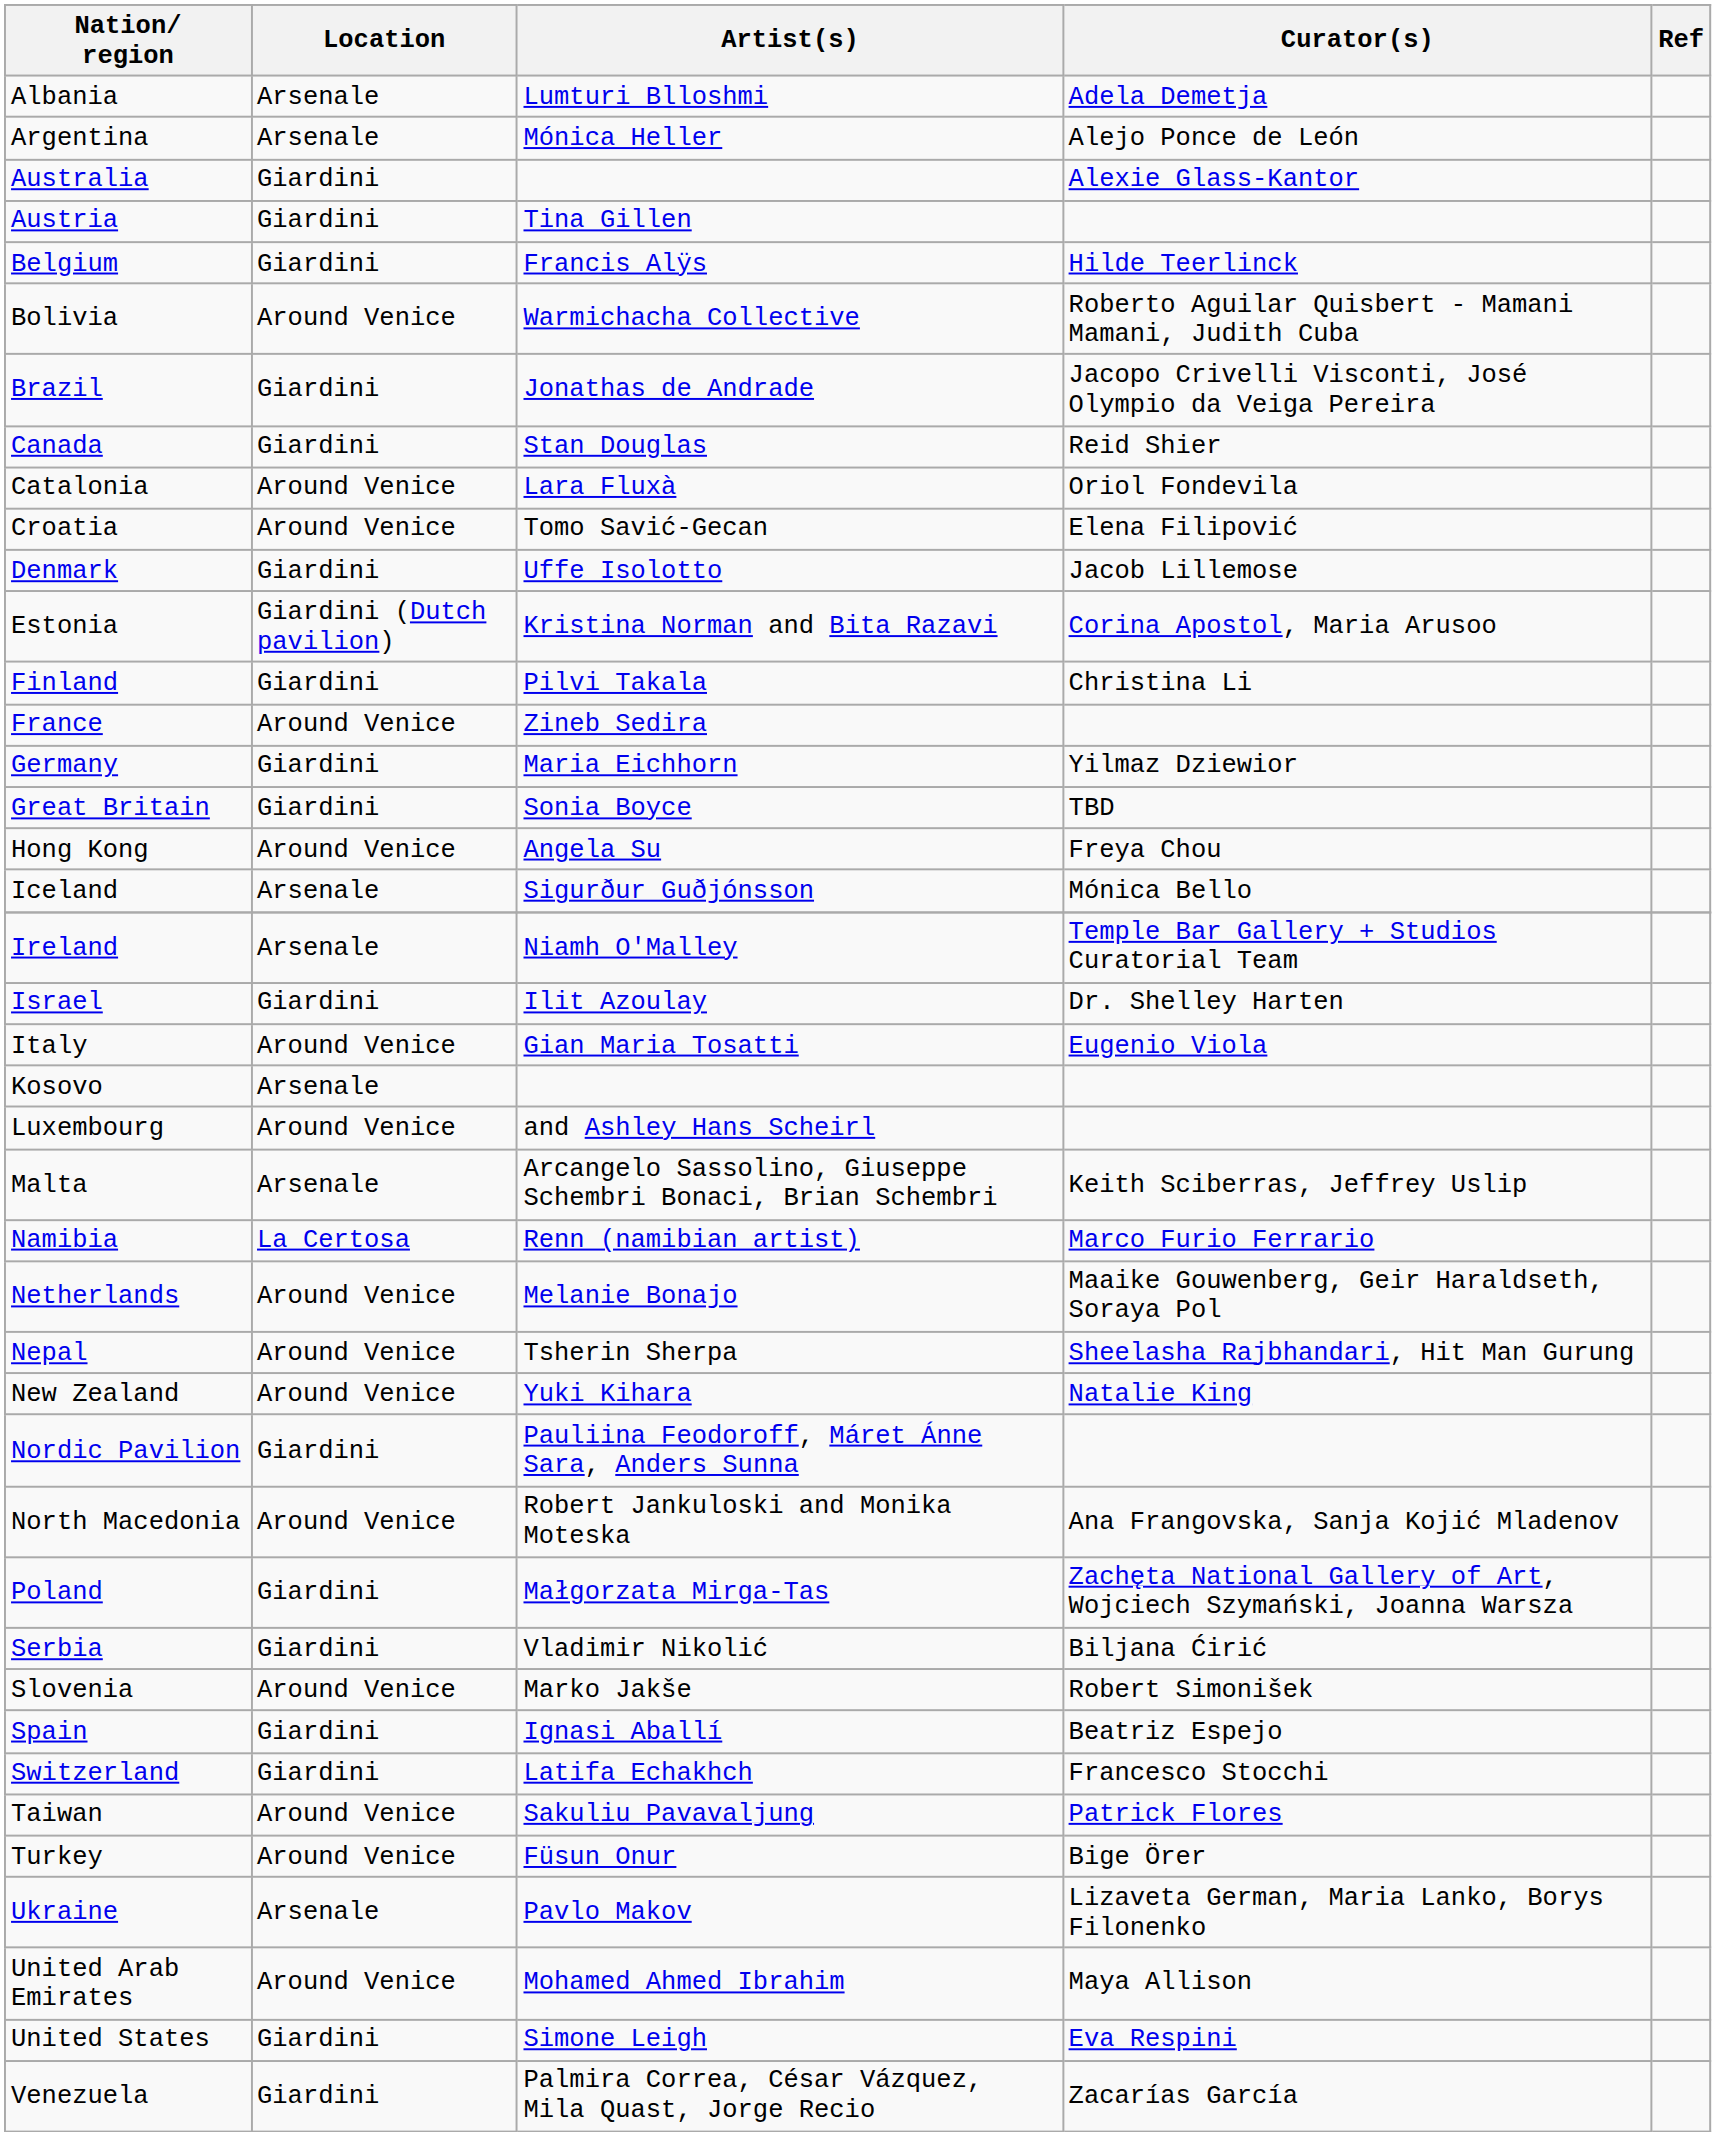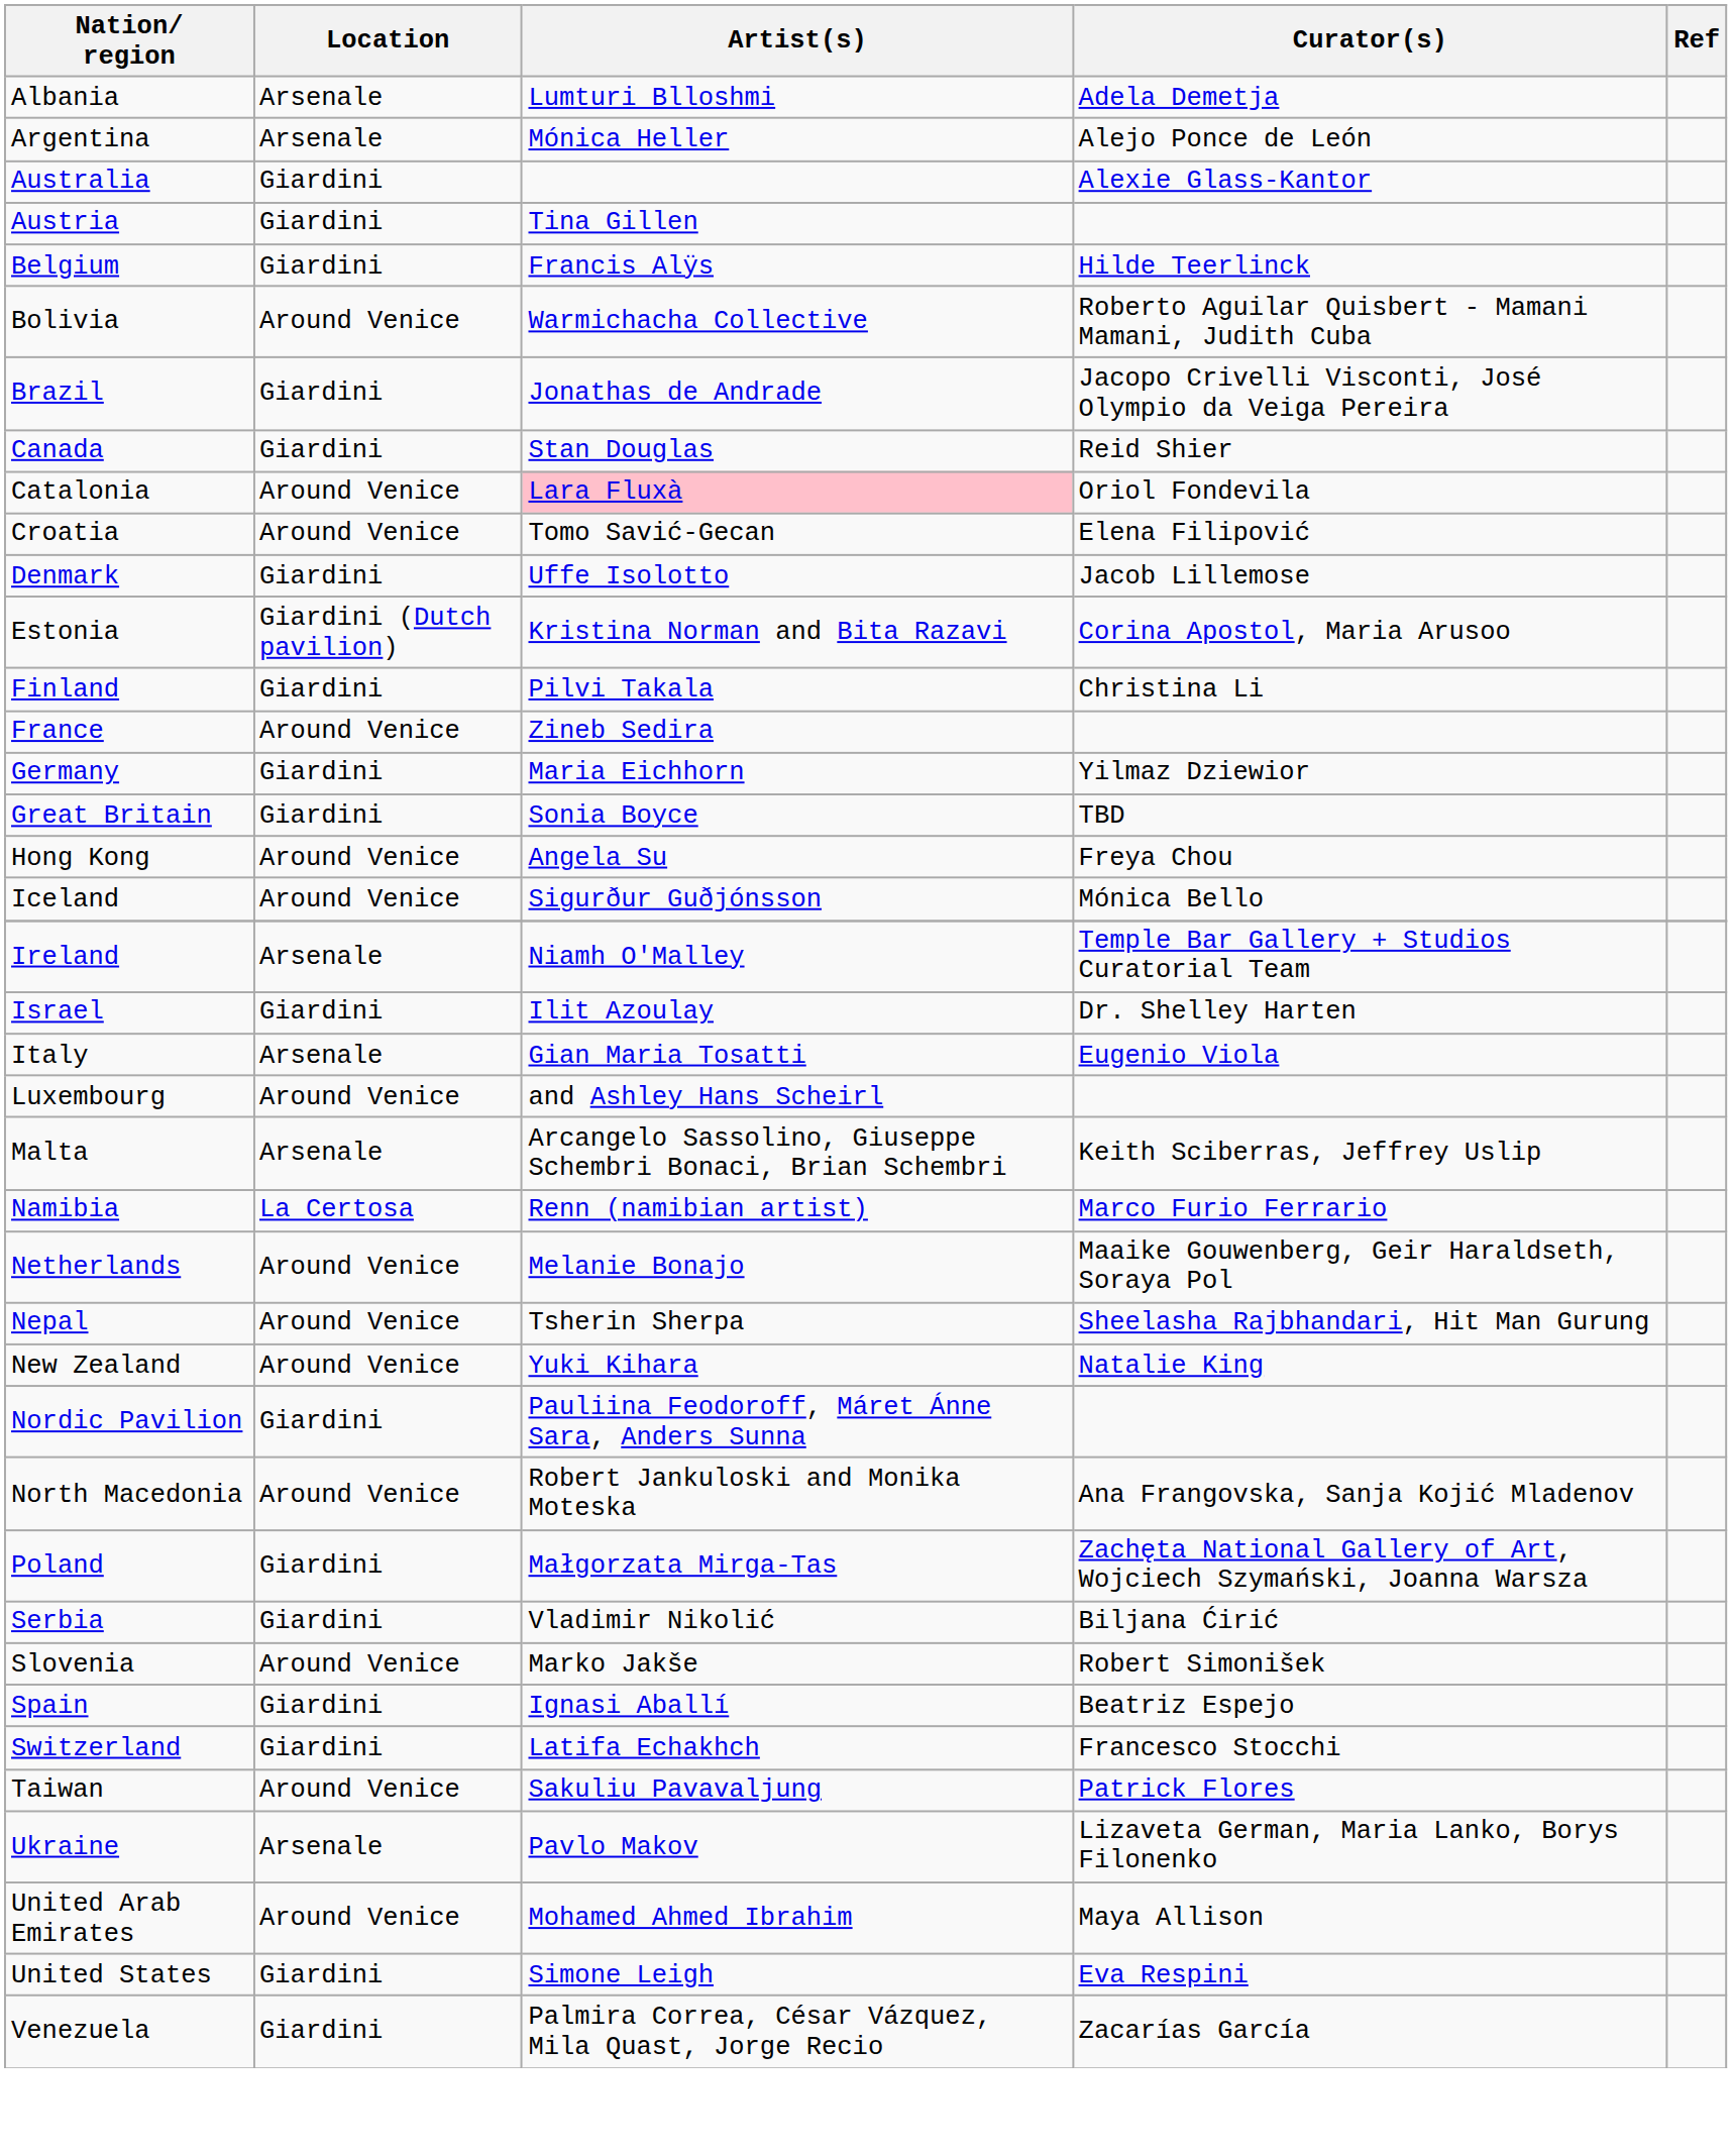 <table class="wikitable sortable">
 <tr>
 <th>Nation/<br>region</th>
 <th>Location</th>
 <th>Artist(s)</th>
 <th>Curator(s)</th>
 <th class=unsortable>Ref</th>
 </tr>
 <tr>
 <td>Albania</td>
 <td>Arsenale</td>
 <td><a href='#'>Lumturi Blloshmi</a></td>
 <td><a href='#'>Adela Demetja</a></td>
 <td></td>
 </tr>
 <tr>
 <td>Argentina</td>
 <td>Arsenale</td>
 <td><a href='#'>Mónica Heller</a></td>
 <td>Alejo Ponce de León</td>
 <td></td>
 </tr>
 <tr>
 <td><a href='#'>Australia</a></td>
 <td>Giardini</td>
 <td></td>
 <td><a href='#'>Alexie Glass-Kantor</a></td>
 <td></td>
 </tr>
 <tr>
 <td><a href='#'>Austria</a></td>
 <td>Giardini</td>
 <td><a href='#'>Tina Gillen</a></td>
 <td></td>
 <td></td>
 </tr>
 <tr>
 <td><a href='#'>Belgium</a></td>
 <td>Giardini</td>
 <td><a href='#'>Francis Alÿs</a></td>
 <td><a href='#'>Hilde Teerlinck</a></td>
 <td></td>
 </tr>
 <tr>
 <td>Bolivia</td>
 <td>Around Venice</td>
 <td><a href='#'>Warmichacha Collective</a></td>
 <td>Roberto Aguilar Quisbert - Mamani Mamani, Judith Cuba</td>
 <td></td>
 </tr>
 <tr>
 <td><a href='#'>Brazil</a></td>
 <td>Giardini</td>
 <td><a href='#'>Jonathas de Andrade</a></td>
 <td>Jacopo Crivelli Visconti, José Olympio da Veiga Pereira</td>
 <td></td>
 </tr>
 <tr>
 <td><a href='#'>Canada</a></td>
 <td>Giardini</td>
 <td><a href='#'>Stan Douglas</a></td>
 <td>Reid Shier</td>
 <td></td>
 </tr>
 <tr>
 <td>Catalonia</td>
 <td>Around Venice</td>
-<td><a href='#'>Lara Fluxà</a></td>
+<td style="background: pink;"><a href='#'>Lara Fluxà</a></td>
 <td>Oriol Fondevila</td>
 <td></td>
 </tr>
 <tr>
 <td>Croatia</td>
 <td>Around Venice</td>
 <td>Tomo Savić-Gecan</td>
 <td>Elena Filipović</td>
 <td></td>
 </tr>
 <tr>
 <td><a href='#'>Denmark</a></td>
 <td>Giardini</td>
 <td><a href='#'>Uffe Isolotto</a></td>
 <td>Jacob Lillemose</td>
 <td></td>
 </tr>
 <tr>
 <td>Estonia</td>
 <td>Giardini (<a href='#'>Dutch pavilion</a>)</td>
 <td><a href='#'>Kristina Norman</a> and <a href='#'>Bita Razavi</a></td>
 <td><a href='#'>Corina Apostol</a>, Maria Arusoo</td>
 <td></td>
 </tr>
 <tr>
 <td><a href='#'>Finland</a></td>
 <td>Giardini</td>
 <td><a href='#'>Pilvi Takala</a></td>
 <td>Christina Li</td>
 <td></td>
 </tr>
 <tr>
 <td><a href='#'>France</a></td>
 <td>Around Venice</td>
 <td><a href='#'>Zineb Sedira</a></td>
 <td></td>
 <td></td>
 </tr>
 <tr>
 <td><a href='#'>Germany</a></td>
 <td>Giardini</td>
 <td><a href='#'>Maria Eichhorn</a></td>
 <td>Yilmaz Dziewior</td>
 <td></td>
 </tr>
 <tr>
 <td><a href='#'>Great Britain</a></td>
 <td>Giardini</td>
 <td><a href='#'>Sonia Boyce</a></td>
 <td>TBD</td>
 <td></td>
 </tr>
 <tr>
 <td>Hong Kong</td>
 <td>Around Venice</td>
 <td><a href='#'>Angela Su</a></td>
 <td>Freya Chou</td>
 <td></td>
 </tr>
 <tr>
 <td>Iceland</td>
-<td>Arsenale</td>
+<td>Around Venice</td>
 <td><a href='#'>Sigurður Guðjónsson</a></td>
 <td>Mónica Bello</td>
 <td></td>
 </tr>
 <tr>
 </tr>
 <tr>
 <td><a href='#'>Ireland</a></td>
 <td>Arsenale</td>
 <td><a href='#'>Niamh O'Malley</a></td>
 <td><a href='#'>Temple Bar Gallery + Studios</a> Curatorial Team</td>
 <td></td>
 </tr>
 <tr>
 <td><a href='#'>Israel</a></td>
 <td>Giardini</td>
 <td><a href='#'>Ilit Azoulay</a></td>
 <td>Dr. Shelley Harten</td>
 <td></td>
 </tr>
 <tr>
 <td>Italy</td>
-<td>Around Venice</td>
+<td>Arsenale</td>
 <td><a href='#'>Gian Maria Tosatti</a></td>
 <td><a href='#'>Eugenio Viola</a></td>
-<td></td>
-</tr>
-<tr>
-<td>Kosovo</td>
-<td>Arsenale</td>
-<td></td>
-<td></td>
 <td></td>
 </tr>
 <tr>
 <td>Luxembourg</td>
 <td>Around Venice</td>
 <td> and <a href='#'>Ashley Hans Scheirl</a></td>
 <td></td>
 <td></td>
 </tr>
 <tr>
 <td>Malta</td>
 <td>Arsenale</td>
 <td>Arcangelo Sassolino, Giuseppe Schembri Bonaci, Brian Schembri</td>
 <td>Keith Sciberras, Jeffrey Uslip</td>
 <td></td>
 </tr>
 <tr>
 <td><a href='#'>Namibia</a></td>
 <td><a href='#'>La Certosa</a></td>
 <td><a href='#'>Renn (namibian artist)</a></td>
 <td><a href='#'>Marco Furio Ferrario</a></td>
 <td></td>
 </tr>
 <tr>
 <td><a href='#'>Netherlands</a></td>
 <td>Around Venice</td>
 <td><a href='#'>Melanie Bonajo</a></td>
 <td>Maaike Gouwenberg, Geir Haraldseth, Soraya Pol</td>
 <td></td>
 </tr>
 <tr>
 <td><a href='#'>Nepal</a></td>
 <td>Around Venice</td>
 <td>Tsherin Sherpa</td>
 <td><a href='#'>Sheelasha Rajbhandari</a>, Hit Man Gurung</td>
 <td></td>
 </tr>
 <tr>
 <td>New Zealand</td>
 <td>Around Venice</td>
 <td><a href='#'>Yuki Kihara</a></td>
 <td><a href='#'>Natalie King</a></td>
 <td></td>
 </tr>
 <tr>
 <td><a href='#'>Nordic Pavilion</a></td>
 <td>Giardini</td>
 <td><a href='#'>Pauliina Feodoroff</a>, <a href='#'>Máret Ánne Sara</a>, <a href='#'>Anders Sunna</a></td>
 <td></td>
 <td></td>
 </tr>
 <tr>
 <td>North Macedonia</td>
 <td>Around Venice</td>
 <td>Robert Jankuloski and Monika Moteska</td>
 <td>Ana Frangovska, Sanja Kojić Mladenov</td>
 <td></td>
 </tr>
 <tr>
 <td><a href='#'>Poland</a></td>
 <td>Giardini</td>
 <td><a href='#'>Małgorzata Mirga-Tas</a></td>
 <td><a href='#'>Zachęta National Gallery of Art</a>, Wojciech Szymański, Joanna Warsza</td>
 <td></td>
 </tr>
 <tr>
 <td><a href='#'>Serbia</a></td>
 <td>Giardini</td>
 <td>Vladimir Nikolić</td>
 <td>Biljana Ćirić</td>
 <td></td>
 </tr>
 <tr>
 <td>Slovenia</td>
 <td>Around Venice</td>
 <td>Marko Jakše</td>
 <td>Robert Simonišek</td>
 <td></td>
 </tr>
 <tr>
 <td><a href='#'>Spain</a></td>
 <td>Giardini</td>
 <td><a href='#'>Ignasi Aballí</a></td>
 <td>Beatriz Espejo</td>
 <td></td>
 </tr>
 <tr>
 <td><a href='#'>Switzerland</a></td>
 <td>Giardini</td>
 <td><a href='#'>Latifa Echakhch</a></td>
 <td>Francesco Stocchi</td>
 <td></td>
 </tr>
 <tr>
 <td>Taiwan</td>
 <td>Around Venice</td>
 <td><a href='#'>Sakuliu Pavavaljung</a></td>
 <td><a href='#'>Patrick Flores</a></td>
 <td></td>
 </tr>
 <tr>
-<td>Turkey</td>
-<td>Around Venice</td>
-<td><a href='#'>Füsun Onur</a></td>
-<td>Bige Örer</td>
-<td></td>
-</tr>
-<tr>
 <td><a href='#'>Ukraine</a></td>
 <td>Arsenale</td>
 <td><a href='#'>Pavlo Makov</a></td>
 <td>Lizaveta German, Maria Lanko, Borys Filonenko</td>
 <td></td>
 </tr>
 <tr>
 <td>United Arab Emirates</td>
 <td>Around Venice</td>
 <td><a href='#'>Mohamed Ahmed Ibrahim</a></td>
 <td>Maya Allison</td>
 <td></td>
 </tr>
 <tr>
 <td>United States</td>
 <td>Giardini</td>
 <td><a href='#'>Simone Leigh</a></td>
 <td><a href='#'>Eva Respini</a></td>
 <td><br></td>
 </tr>
 <tr>
 <td>Venezuela</td>
 <td>Giardini</td>
 <td>Palmira Correa, César Vázquez, Mila Quast, Jorge Recio</td>
 <td>Zacarías García</td>
 <td></td>
 </tr>
 </table>
